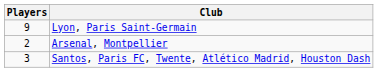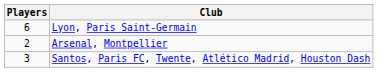 <table class="wikitable">
 <tr>
 <th>Players</th>
 <th>Club</th>
 </tr>
 <tr>
-<td align="center">9</td>
+<td align="center">6</td>
 <td> <a href='#'>Lyon</a>,  <a href='#'>Paris Saint-Germain</a></td>
 </tr>
 <tr>
 <td align="center">2</td>
 <td> <a href='#'>Arsenal</a>,  <a href='#'>Montpellier</a></td>
 </tr>
 <tr>
 <td align="center">3</td>
 <td> <a href='#'>Santos</a>,  <a href='#'>Paris FC</a>,  <a href='#'>Twente</a>,  <a href='#'>Atlético Madrid</a>,  <a href='#'>Houston Dash</a></td>
 </tr>
 </table>
